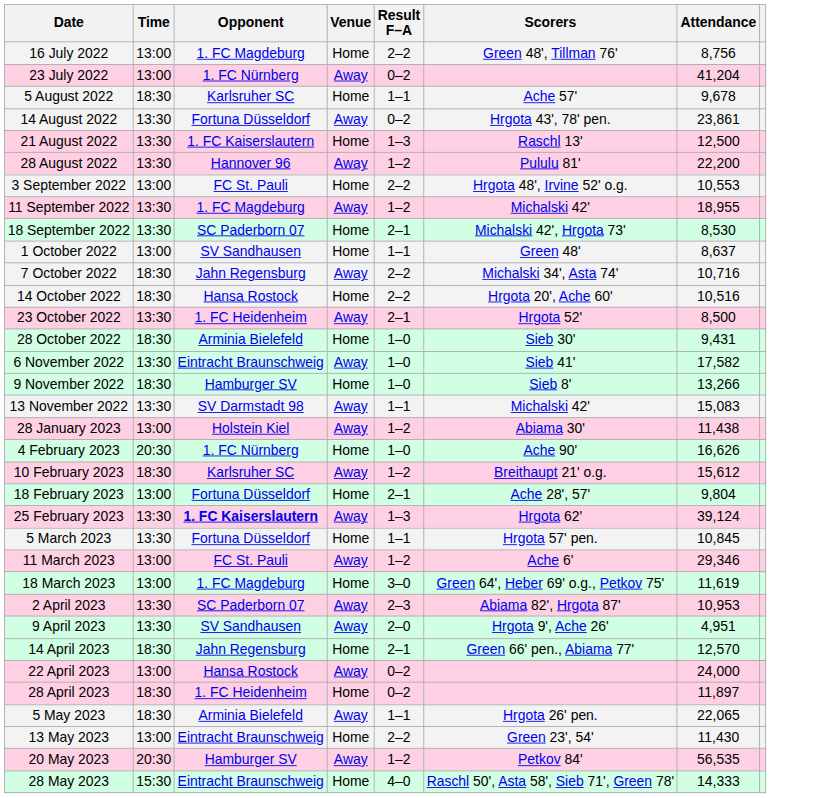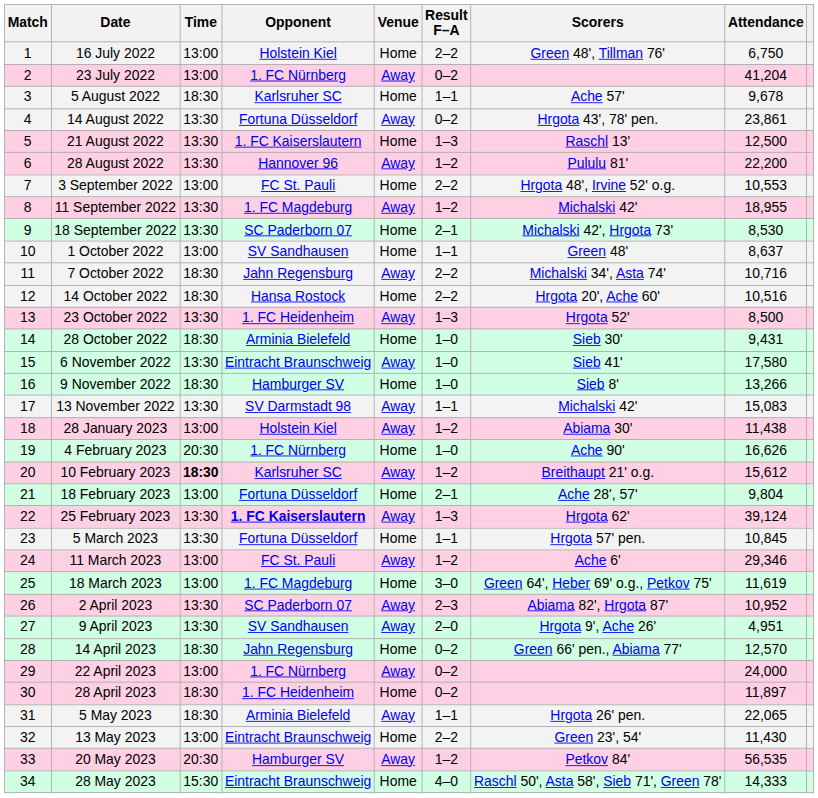 <table class="wikitable sortable" style="text-align:center">
 <tr>
+<th>Match</th>
 <th>Date</th>
 <th>Time</th>
 <th>Opponent</th>
 <th>Venue</th>
 <th>Result<br>F–A</th>
 <th class="unsortable">Scorers</th>
 <th>Attendance</th>
 <th class="unsortable"></th>
 </tr>
 <tr bgcolor="#f3f3f3">
+<td>1</td>
 <td>16 July 2022</td>
 <td>13:00</td>
-<td><a href='#'>1. FC Magdeburg</a></td>
+<td><a href='#'>Holstein Kiel</a></td>
 <td>Home</td>
 <td>2–2</td>
 <td><a href='#'>Green</a> 48', <a href='#'>Tillman</a> 76'</td>
-<td>8,756</td>
+<td>6,750</td>
 <td></td>
 </tr>
 <tr bgcolor="#ffd0e3">
+<td>2</td>
 <td>23 July 2022</td>
 <td>13:00</td>
 <td><a href='#'>1. FC Nürnberg</a></td>
 <td><a href='#'>Away</a></td>
 <td>0–2</td>
 <td></td>
 <td>41,204</td>
 <td></td>
 </tr>
 <tr bgcolor="#f3f3f3">
+<td>3</td>
 <td>5 August 2022</td>
 <td>18:30</td>
 <td><a href='#'>Karlsruher SC</a></td>
 <td>Home</td>
 <td>1–1</td>
 <td><a href='#'>Ache</a> 57'</td>
 <td>9,678</td>
 <td></td>
 </tr>
 <tr bgcolor="#f3f3f3">
+<td>4</td>
 <td>14 August 2022</td>
 <td>13:30</td>
 <td><a href='#'>Fortuna Düsseldorf</a></td>
 <td><a href='#'>Away</a></td>
 <td>0–2</td>
 <td><a href='#'>Hrgota</a> 43', 78' pen.</td>
 <td>23,861</td>
 <td></td>
 </tr>
 <tr bgcolor="#ffd0e3">
+<td>5</td>
 <td>21 August 2022</td>
 <td>13:30</td>
 <td><a href='#'>1. FC Kaiserslautern</a></td>
 <td>Home</td>
 <td>1–3</td>
 <td><a href='#'>Raschl</a> 13'</td>
 <td>12,500</td>
 <td></td>
 </tr>
 <tr bgcolor="#ffd0e3">
+<td>6</td>
 <td>28 August 2022</td>
 <td>13:30</td>
 <td><a href='#'>Hannover 96</a></td>
 <td><a href='#'>Away</a></td>
 <td>1–2</td>
 <td><a href='#'>Pululu</a> 81'</td>
 <td>22,200</td>
 <td></td>
 </tr>
 <tr bgcolor="#f3f3f3">
+<td>7</td>
 <td>3 September 2022</td>
 <td>13:00</td>
 <td><a href='#'>FC St. Pauli</a></td>
 <td>Home</td>
 <td>2–2</td>
 <td><a href='#'>Hrgota</a> 48', <a href='#'>Irvine</a> 52' o.g.</td>
 <td>10,553</td>
 <td></td>
 </tr>
 <tr bgcolor="#ffd0e3">
+<td>8</td>
 <td>11 September 2022</td>
 <td>13:30</td>
 <td><a href='#'>1. FC Magdeburg</a></td>
 <td><a href='#'>Away</a></td>
 <td>1–2</td>
 <td><a href='#'>Michalski</a> 42'</td>
 <td>18,955</td>
 <td></td>
 </tr>
 <tr bgcolor="#d0ffe3">
+<td>9</td>
 <td>18 September 2022</td>
 <td>13:30</td>
 <td><a href='#'>SC Paderborn 07</a></td>
 <td>Home</td>
 <td>2–1</td>
 <td><a href='#'>Michalski</a> 42', <a href='#'>Hrgota</a> 73'</td>
 <td>8,530</td>
 <td></td>
 </tr>
 <tr bgcolor="#f3f3f3">
+<td>10</td>
 <td>1 October 2022</td>
 <td>13:00</td>
 <td><a href='#'>SV Sandhausen</a></td>
 <td>Home</td>
 <td>1–1</td>
 <td><a href='#'>Green</a> 48'</td>
 <td>8,637</td>
 <td></td>
 </tr>
 <tr bgcolor="#f3f3f3">
+<td>11</td>
 <td>7 October 2022</td>
 <td>18:30</td>
 <td><a href='#'>Jahn Regensburg</a></td>
 <td><a href='#'>Away</a></td>
 <td>2–2</td>
 <td><a href='#'>Michalski</a> 34', <a href='#'>Asta</a> 74'</td>
 <td>10,716</td>
 <td></td>
 </tr>
 <tr bgcolor="#f3f3f3">
+<td>12</td>
 <td>14 October 2022</td>
 <td>18:30</td>
 <td><a href='#'>Hansa Rostock</a></td>
 <td>Home</td>
 <td>2–2</td>
 <td><a href='#'>Hrgota</a> 20', <a href='#'>Ache</a> 60'</td>
 <td>10,516</td>
 <td></td>
 </tr>
 <tr bgcolor="#ffd0e3">
+<td>13</td>
 <td>23 October 2022</td>
 <td>13:30</td>
 <td><a href='#'>1. FC Heidenheim</a></td>
 <td><a href='#'>Away</a></td>
-<td>2–1</td>
+<td>1–3</td>
 <td><a href='#'>Hrgota</a> 52'</td>
 <td>8,500</td>
 <td></td>
 </tr>
 <tr bgcolor="#d0ffe3">
+<td>14</td>
 <td>28 October 2022</td>
 <td>18:30</td>
 <td><a href='#'>Arminia Bielefeld</a></td>
 <td>Home</td>
 <td>1–0</td>
 <td><a href='#'>Sieb</a> 30'</td>
 <td>9,431</td>
 <td></td>
 </tr>
 <tr bgcolor="#d0ffe3">
+<td>15</td>
 <td>6 November 2022</td>
 <td>13:30</td>
 <td><a href='#'>Eintracht Braunschweig</a></td>
 <td><a href='#'>Away</a></td>
 <td>1–0</td>
 <td><a href='#'>Sieb</a> 41'</td>
-<td>17,582</td>
+<td>17,580</td>
 <td></td>
 </tr>
 <tr bgcolor="#d0ffe3">
+<td>16</td>
 <td>9 November 2022</td>
 <td>18:30</td>
 <td><a href='#'>Hamburger SV</a></td>
 <td>Home</td>
 <td>1–0</td>
 <td><a href='#'>Sieb</a> 8'</td>
 <td>13,266</td>
 <td></td>
 </tr>
 <tr bgcolor="#f3f3f3">
+<td>17</td>
 <td>13 November 2022</td>
 <td>13:30</td>
 <td><a href='#'>SV Darmstadt 98</a></td>
 <td><a href='#'>Away</a></td>
 <td>1–1</td>
 <td><a href='#'>Michalski</a> 42'</td>
 <td>15,083</td>
 <td></td>
 </tr>
 <tr bgcolor="#ffd0e3">
+<td>18</td>
 <td>28 January 2023</td>
 <td>13:00</td>
 <td><a href='#'>Holstein Kiel</a></td>
 <td><a href='#'>Away</a></td>
 <td>1–2</td>
 <td><a href='#'>Abiama</a> 30'</td>
 <td>11,438</td>
 <td></td>
 </tr>
 <tr bgcolor="#d0ffe3">
+<td>19</td>
 <td>4 February 2023</td>
 <td>20:30</td>
 <td><a href='#'>1. FC Nürnberg</a></td>
 <td>Home</td>
 <td>1–0</td>
 <td><a href='#'>Ache</a> 90'</td>
 <td>16,626</td>
 <td></td>
 </tr>
 <tr bgcolor="#ffd0e3">
+<td>20</td>
 <td>10 February 2023</td>
-<td>18:30</td>
+<td><strong>18:30</strong></td>
 <td><a href='#'>Karlsruher SC</a></td>
 <td><a href='#'>Away</a></td>
 <td>1–2</td>
 <td><a href='#'>Breithaupt</a> 21' o.g.</td>
 <td>15,612</td>
 <td></td>
 </tr>
 <tr bgcolor="#d0ffe3">
+<td>21</td>
 <td>18 February 2023</td>
 <td>13:00</td>
 <td><a href='#'>Fortuna Düsseldorf</a></td>
 <td>Home</td>
 <td>2–1</td>
 <td><a href='#'>Ache</a> 28', 57'</td>
 <td>9,804</td>
 <td></td>
 </tr>
 <tr bgcolor="#ffd0e3">
+<td>22</td>
 <td>25 February 2023</td>
 <td>13:30</td>
 <td><strong><a href='#'>1. FC Kaiserslautern</a></strong></td>
 <td><a href='#'>Away</a></td>
 <td>1–3</td>
 <td><a href='#'>Hrgota</a> 62'</td>
 <td>39,124</td>
 <td></td>
 </tr>
 <tr bgcolor="#f3f3f3">
+<td>23</td>
 <td>5 March 2023</td>
 <td>13:30</td>
 <td><a href='#'>Fortuna Düsseldorf</a></td>
 <td>Home</td>
 <td>1–1</td>
 <td><a href='#'>Hrgota</a> 57' pen.</td>
 <td>10,845</td>
 <td></td>
 </tr>
 <tr bgcolor="#ffd0e3">
+<td>24</td>
 <td>11 March 2023</td>
 <td>13:00</td>
 <td><a href='#'>FC St. Pauli</a></td>
 <td><a href='#'>Away</a></td>
 <td>1–2</td>
 <td><a href='#'>Ache</a> 6'</td>
 <td>29,346</td>
 <td></td>
 </tr>
 <tr bgcolor="#d0ffe3">
+<td>25</td>
 <td>18 March 2023</td>
 <td>13:00</td>
 <td><a href='#'>1. FC Magdeburg</a></td>
 <td>Home</td>
 <td>3–0</td>
 <td><a href='#'>Green</a> 64', <a href='#'>Heber</a> 69' o.g., <a href='#'>Petkov</a> 75'</td>
 <td>11,619</td>
 <td></td>
 </tr>
 <tr bgcolor="#ffd0e3">
+<td>26</td>
 <td>2 April 2023</td>
 <td>13:30</td>
 <td><a href='#'>SC Paderborn 07</a></td>
 <td><a href='#'>Away</a></td>
 <td>2–3</td>
 <td><a href='#'>Abiama</a> 82', <a href='#'>Hrgota</a> 87'</td>
-<td>10,953</td>
+<td>10,952</td>
 <td></td>
 </tr>
 <tr bgcolor="#d0ffe3">
+<td>27</td>
 <td>9 April 2023</td>
 <td>13:30</td>
 <td><a href='#'>SV Sandhausen</a></td>
 <td><a href='#'>Away</a></td>
 <td>2–0</td>
 <td><a href='#'>Hrgota</a> 9', <a href='#'>Ache</a> 26'</td>
 <td>4,951</td>
 <td></td>
 </tr>
 <tr bgcolor="#d0ffe3">
+<td>28</td>
 <td>14 April 2023</td>
 <td>18:30</td>
 <td><a href='#'>Jahn Regensburg</a></td>
 <td>Home</td>
-<td>2–1</td>
+<td>0–2</td>
 <td><a href='#'>Green</a> 66' pen., <a href='#'>Abiama</a> 77'</td>
 <td>12,570</td>
 <td></td>
 </tr>
 <tr bgcolor="#ffd0e3">
+<td>29</td>
 <td>22 April 2023</td>
 <td>13:00</td>
-<td><a href='#'>Hansa Rostock</a></td>
+<td><a href='#'>1. FC Nürnberg</a></td>
 <td><a href='#'>Away</a></td>
 <td>0–2</td>
 <td></td>
 <td>24,000</td>
 <td></td>
 </tr>
 <tr bgcolor="#ffd0e3">
+<td>30</td>
 <td>28 April 2023</td>
 <td>18:30</td>
 <td><a href='#'>1. FC Heidenheim</a></td>
 <td>Home</td>
 <td>0–2</td>
 <td></td>
 <td>11,897</td>
 <td></td>
 </tr>
 <tr bgcolor="#f3f3f3">
+<td>31</td>
 <td>5 May 2023</td>
 <td>18:30</td>
 <td><a href='#'>Arminia Bielefeld</a></td>
 <td><a href='#'>Away</a></td>
 <td>1–1</td>
 <td><a href='#'>Hrgota</a> 26' pen.</td>
 <td>22,065</td>
 <td></td>
 </tr>
 <tr bgcolor="#f3f3f3">
+<td>32</td>
 <td>13 May 2023</td>
 <td>13:00</td>
 <td><a href='#'>Eintracht Braunschweig</a></td>
 <td>Home</td>
 <td>2–2</td>
 <td><a href='#'>Green</a> 23', 54'</td>
 <td>11,430</td>
 <td></td>
 </tr>
 <tr bgcolor="#ffd0e3">
+<td>33</td>
 <td>20 May 2023</td>
 <td>20:30</td>
 <td><a href='#'>Hamburger SV</a></td>
 <td><a href='#'>Away</a></td>
 <td>1–2</td>
 <td><a href='#'>Petkov</a> 84'</td>
 <td>56,535</td>
 <td></td>
 </tr>
 <tr bgcolor="#d0ffe3">
+<td>34</td>
 <td>28 May 2023</td>
 <td>15:30</td>
 <td><a href='#'>Eintracht Braunschweig</a></td>
 <td>Home</td>
 <td>4–0</td>
 <td><a href='#'>Raschl</a> 50', <a href='#'>Asta</a> 58', <a href='#'>Sieb</a> 71', <a href='#'>Green</a> 78'</td>
 <td>14,333</td>
 <td></td>
 </tr>
 </table>
